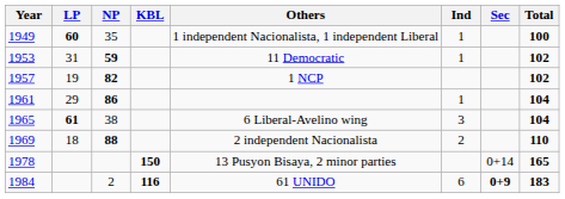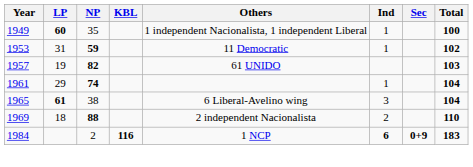 <table class="wikitable" style="text-align:center;">
 <tr>
 <th width=50px>Year</th>
 <th width=40px><a href='#'>LP</a></th>
 <th width=40px><a href='#'>NP</a></th>
 <th width=40px><a href='#'>KBL</a></th>
 <th>Others</th>
 <th width=40px>Ind</th>
 <th width=40px><a href='#'>Sec</a></th>
 <th width=40px>Total</th>
 </tr>
 <tr>
 <td align="left"><a href='#'>1949</a></td>
 <td><strong>60</strong></td>
 <td>35</td>
 <td></td>
 <td>1 independent Nacionalista, 1 independent Liberal</td>
 <td>1</td>
 <td></td>
 <td><strong>100</strong></td>
 </tr>
 <tr>
 <td align="left"><a href='#'>1953</a></td>
 <td>31</td>
 <td><strong>59</strong></td>
 <td></td>
 <td>11 <a href='#'>Democratic</a></td>
 <td>1</td>
 <td></td>
 <td><strong>102</strong></td>
 </tr>
 <tr>
 <td align="left"><a href='#'>1957</a></td>
 <td>19</td>
 <td><strong>82</strong></td>
 <td></td>
-<td>1 <a href='#'>NCP</a></td>
+<td>61 <a href='#'>UNIDO</a></td>
 <td></td>
 <td></td>
-<td><strong>102</strong></td>
+<td><strong>103</strong></td>
 </tr>
 <tr>
 <td align="left"><a href='#'>1961</a></td>
 <td>29</td>
-<td><strong>86</strong></td>
+<td><strong>74</strong></td>
 <td></td>
 <td></td>
 <td>1</td>
 <td></td>
 <td><strong>104</strong></td>
 </tr>
 <tr>
 <td align="left"><a href='#'>1965</a></td>
 <td><strong>61</strong></td>
 <td>38</td>
 <td></td>
 <td>6 Liberal-Avelino wing</td>
 <td>3</td>
 <td></td>
 <td><strong>104</strong></td>
 </tr>
 <tr>
 <td align="left"><a href='#'>1969</a></td>
 <td>18</td>
 <td><strong>88</strong></td>
 <td></td>
 <td>2 independent Nacionalista</td>
 <td>2</td>
 <td></td>
 <td><strong>110</strong></td>
 </tr>
 <tr>
-<td align="left"><a href='#'>1978</a></td>
-<td></td>
-<td></td>
-<td><strong>150</strong></td>
-<td>13 Pusyon Bisaya, 2 minor parties</td>
-<td></td>
-<td>0+14</td>
-<td><strong>165</strong></td>
-</tr>
-<tr>
 <td align="left"><a href='#'>1984</a></td>
 <td></td>
 <td>2</td>
 <td><strong>116</strong></td>
-<td>61 <a href='#'>UNIDO</a></td>
-<td>6</td>
+<td>1 <a href='#'>NCP</a></td>
+<td><strong>6</strong></td>
 <td><strong>0+9</strong></td>
 <td><strong>183</strong></td>
 </tr>
 </table>
